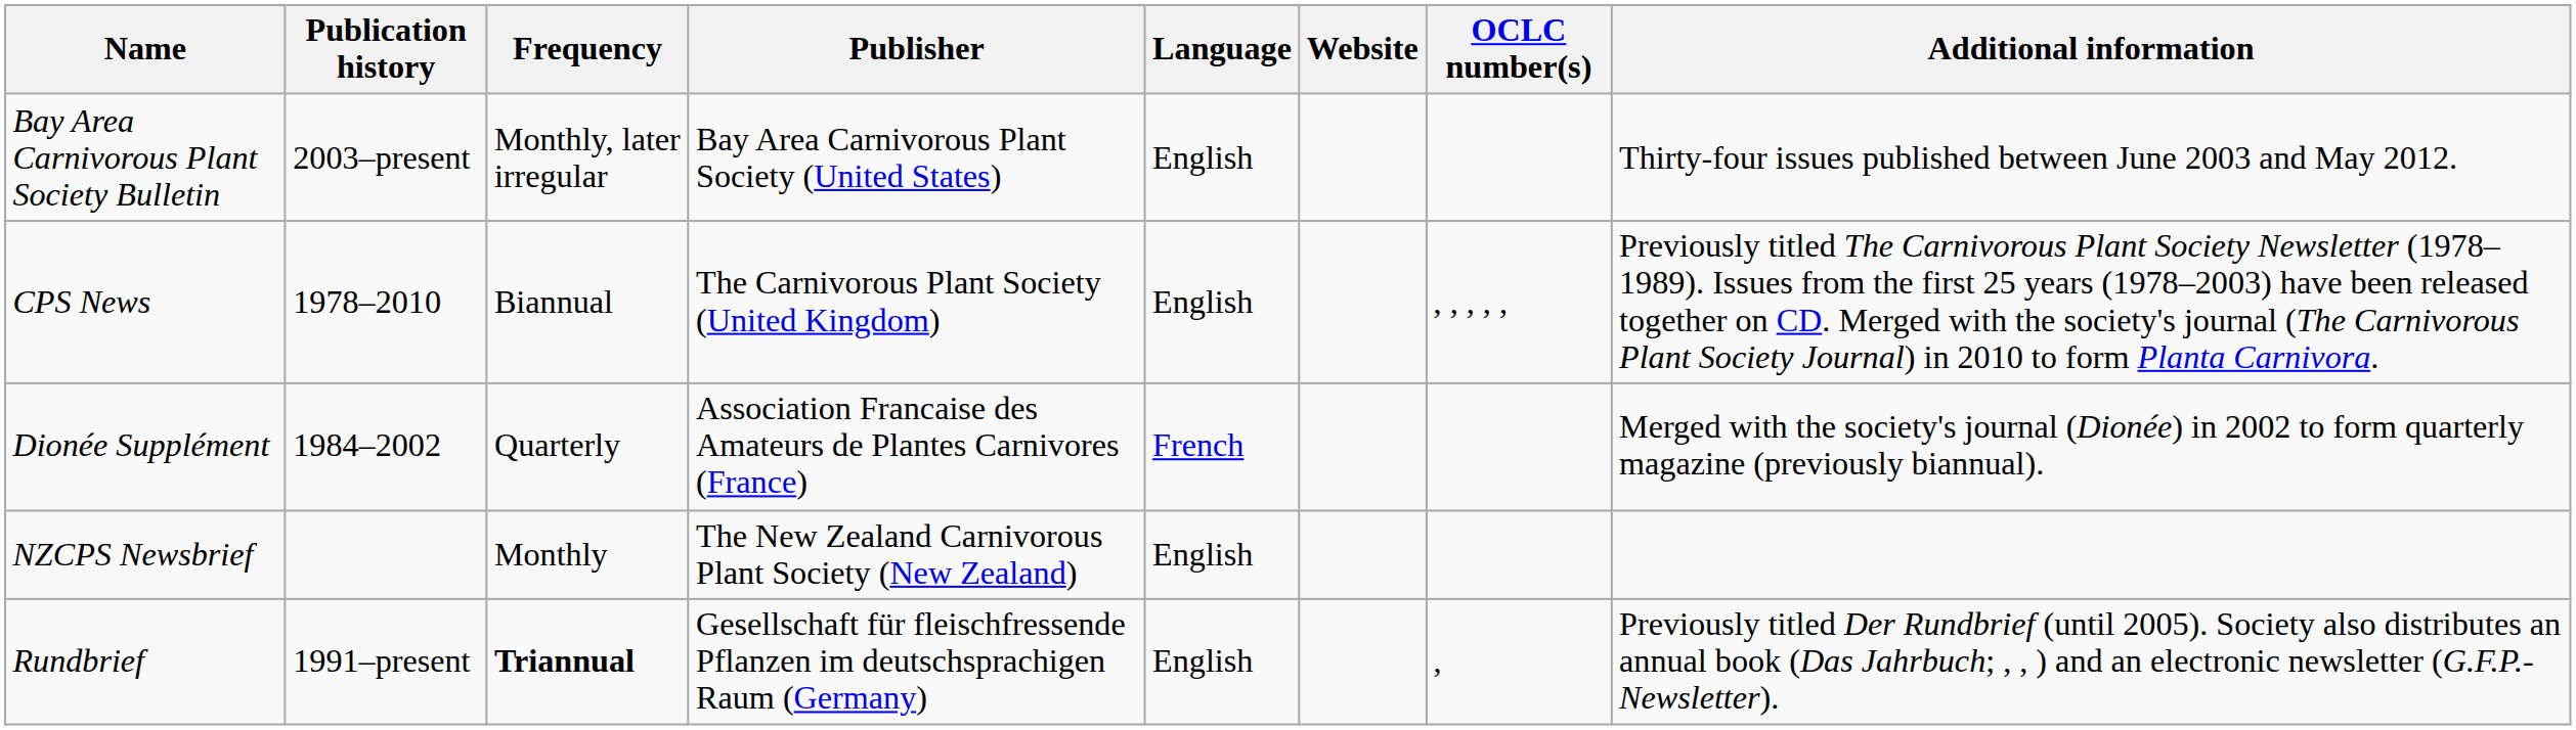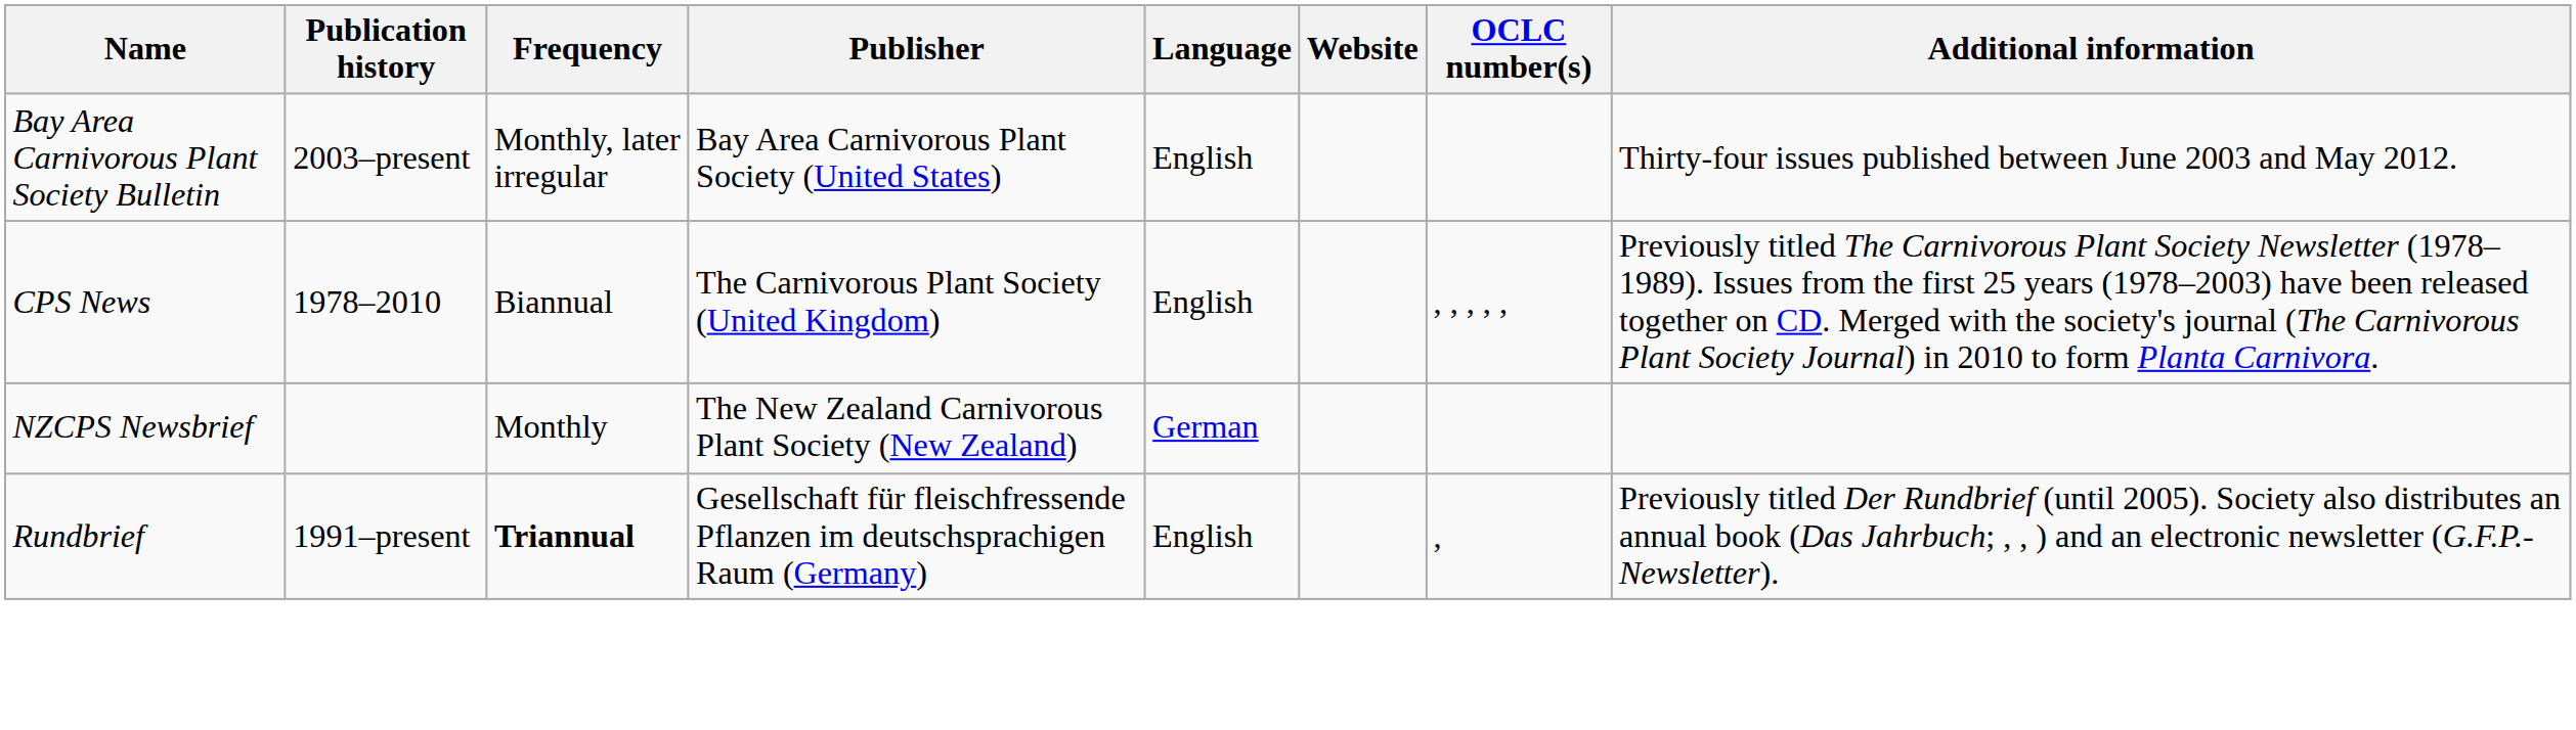 <table class="sortable wikitable">
 <tr>
 <th>Name</th>
 <th>Publication history</th>
 <th>Frequency</th>
 <th>Publisher</th>
 <th>Language</th>
 <th>Website</th>
 <th><a href='#'>OCLC</a> number(s)</th>
 <th>Additional information</th>
 </tr>
 <tr>
 <td><em>Bay Area Carnivorous Plant Society Bulletin</em></td>
 <td>2003–present</td>
 <td>Monthly, later irregular</td>
 <td>Bay Area Carnivorous Plant Society (<a href='#'>United States</a>)</td>
 <td>English</td>
 <td></td>
 <td></td>
 <td>Thirty-four issues published between June 2003 and May 2012.</td>
 </tr>
 <tr>
 <td><em>CPS News</em></td>
 <td>1978–2010</td>
 <td>Biannual</td>
 <td>The Carnivorous Plant Society (<a href='#'>United Kingdom</a>)</td>
 <td>English</td>
 <td></td>
 <td>, , , , , </td>
 <td>Previously titled <em>The Carnivorous Plant Society Newsletter</em> (1978–1989). Issues from the first 25 years (1978–2003) have been released together on <a href='#'>CD</a>. Merged with the society's journal (<em>The Carnivorous Plant Society Journal</em>) in 2010 to form <em><a href='#'>Planta Carnivora</a></em>.</td>
 </tr>
 <tr>
-<td><em>Dionée Supplément</em></td>
-<td>1984–2002</td>
-<td>Quarterly</td>
-<td>Association Francaise des Amateurs de Plantes Carnivores (<a href='#'>France</a>)</td>
-<td><a href='#'>French</a></td>
-<td></td>
-<td></td>
-<td>Merged with the society's journal (<em>Dionée</em>) in 2002 to form quarterly magazine (previously biannual).</td>
-</tr>
-<tr>
 <td><em>NZCPS Newsbrief</em></td>
 <td></td>
 <td>Monthly</td>
 <td>The New Zealand Carnivorous Plant Society (<a href='#'>New Zealand</a>)</td>
-<td>English</td>
+<td><a href='#'>German</a></td>
 <td></td>
 <td></td>
 <td></td>
 </tr>
 <tr>
 <td><em>Rundbrief</em></td>
 <td>1991–present</td>
 <td><strong>Triannual</strong></td>
 <td>Gesellschaft für fleischfressende Pflanzen im deutschsprachigen Raum (<a href='#'>Germany</a>)</td>
 <td>English</td>
 <td></td>
 <td>, </td>
 <td>Previously titled <em>Der Rundbrief</em> (until 2005). Society also distributes an annual book (<em>Das Jahrbuch</em>; , , ) and an electronic newsletter (<em>G.F.P.-Newsletter</em>).</td>
 </tr>
 </table>
